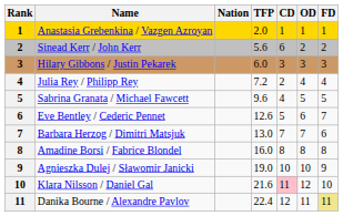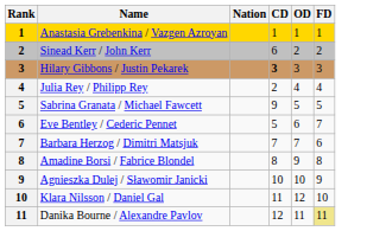 <table class="wikitable">
 <tr>
 <th>Rank</th>
 <th>Name</th>
 <th>Nation</th>
-<th>TFP</th>
 <th>CD</th>
 <th>OD</th>
 <th>FD</th>
 </tr>
 <tr bgcolor="gold">
 <td align="center"><strong>1</strong></td>
 <td><a href='#'>Anastasia Grebenkina</a> / <a href='#'>Vazgen Azroyan</a></td>
 <td></td>
-<td>2.0</td>
 <td>1</td>
 <td>1</td>
 <td>1</td>
 </tr>
 <tr bgcolor="silver">
 <td align="center"><strong>2</strong></td>
 <td><a href='#'>Sinead Kerr</a> / <a href='#'>John Kerr</a></td>
 <td></td>
-<td>5.6</td>
 <td>6</td>
 <td>2</td>
 <td>2</td>
 </tr>
 <tr bgcolor="cc9966">
 <td align="center"><strong>3</strong></td>
 <td><a href='#'>Hilary Gibbons</a> / <a href='#'>Justin Pekarek</a></td>
 <td></td>
-<td>6.0</td>
-<td>3</td>
+<td><strong>3</strong></td>
 <td>3</td>
 <td>3</td>
 </tr>
 <tr>
 <th>4</th>
 <td><a href='#'>Julia Rey</a> / <a href='#'>Philipp Rey</a></td>
 <td></td>
-<td>7.2</td>
 <td>2</td>
 <td>4</td>
 <td>4</td>
 </tr>
 <tr>
 <th>5</th>
 <td><a href='#'>Sabrina Granata</a> / <a href='#'>Michael Fawcett</a></td>
 <td></td>
-<td>9.6</td>
-<td>4</td>
+<td>9</td>
 <td>5</td>
 <td>5</td>
 </tr>
 <tr>
 <th>6</th>
 <td><a href='#'>Eve Bentley</a> / <a href='#'>Cederic Pennet</a></td>
 <td></td>
-<td>12.6</td>
 <td>5</td>
 <td>6</td>
 <td>7</td>
 </tr>
 <tr>
 <th>7</th>
 <td><a href='#'>Barbara Herzog</a> / <a href='#'>Dimitri Matsjuk</a></td>
 <td></td>
-<td>13.0</td>
 <td>7</td>
 <td>7</td>
 <td>6</td>
 </tr>
 <tr>
 <th>8</th>
 <td><a href='#'>Amadine Borsi</a> / <a href='#'>Fabrice Blondel</a></td>
 <td></td>
-<td>16.0</td>
 <td>8</td>
-<td>8</td>
+<td>9</td>
 <td>8</td>
 </tr>
 <tr>
 <th>9</th>
 <td><a href='#'>Agnieszka Dulej</a> / <a href='#'>Sławomir Janicki</a></td>
 <td></td>
-<td>19.0</td>
 <td>10</td>
 <td>10</td>
 <td>9</td>
 </tr>
 <tr>
 <th>10</th>
 <td><a href='#'>Klara Nilsson</a> / <a href='#'>Daniel Gal</a></td>
 <td></td>
-<td>21.6</td>
-<td style="background: pink;">11</td>
+<td>11</td>
 <td>12</td>
 <td>10</td>
 </tr>
 <tr>
 <th>11</th>
 <td>Danika Bourne / <a href='#'>Alexandre Pavlov</a></td>
 <td></td>
-<td>22.4</td>
 <td>12</td>
 <td>11</td>
 <td style="background: khaki;">11</td>
 </tr>
 </table>
